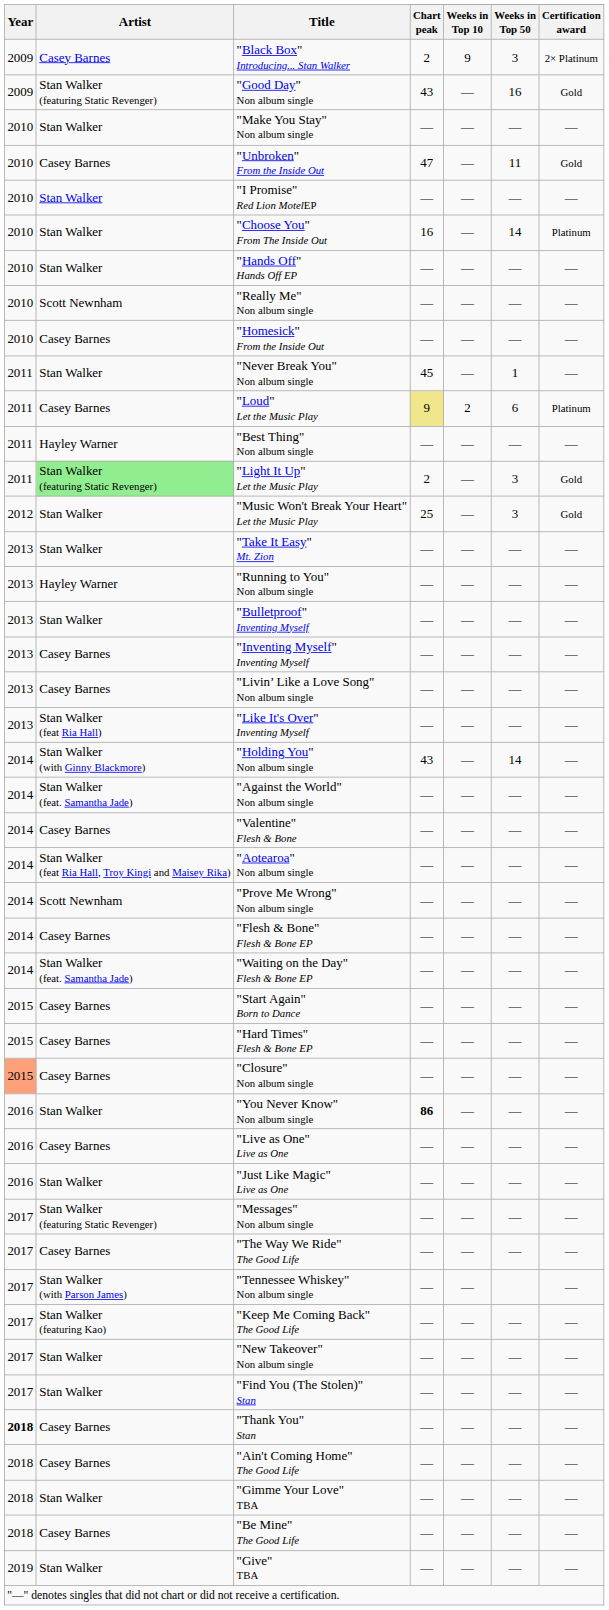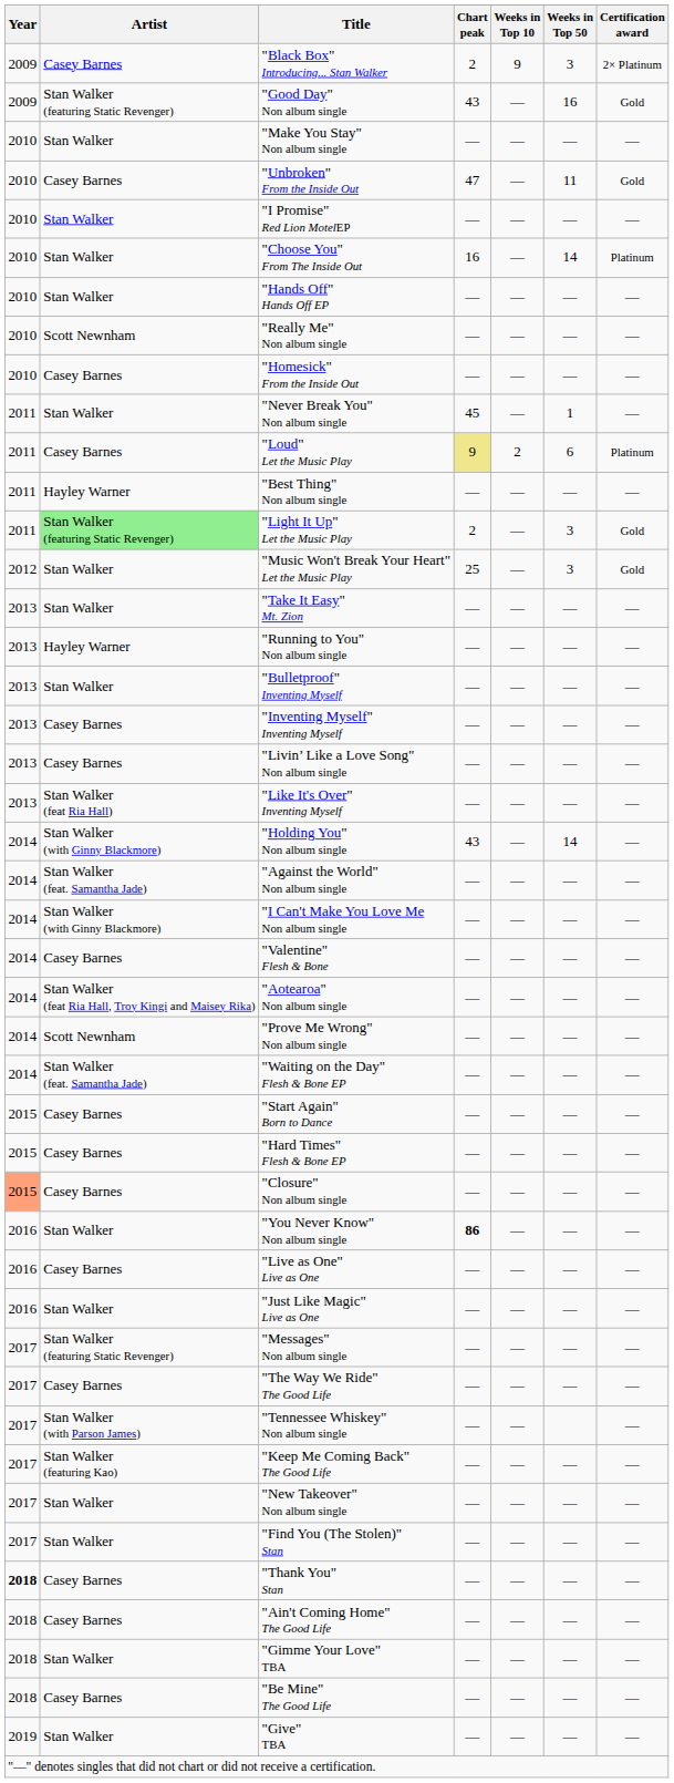 <table class="wikitable">
 <tr>
 <th rowspan="2">Year</th>
 <th rowspan="2">Artist</th>
 <th rowspan="2">Title</th>
 </tr>
 <tr>
 <th><small>Chart<br>peak</small></th>
 <th><small>Weeks in<br>Top 10</small></th>
 <th><small>Weeks in<br>Top 50</small></th>
 <th><small>Certification<br>award</small></th>
 </tr>
 <tr>
 <td>2009</td>
 <td><a href='#'>Casey Barnes</a></td>
 <td>"<a href='#'>Black Box</a>"<br><small> <em><a href='#'>Introducing... Stan Walker</a></em></small></td>
 <td style="text-align:center;">2</td>
 <td style="text-align:center;">9</td>
 <td style="text-align:center;">3</td>
 <td style="text-align:center;"><small>2× Platinum</small></td>
 </tr>
 <tr>
 <td>2009</td>
 <td>Stan Walker <br><small>(featuring Static Revenger)</small></td>
 <td>"<a href='#'>Good Day</a>"<br><small>Non album single</small></td>
 <td style="text-align:center;">43</td>
 <td style="text-align:center;">—</td>
 <td style="text-align:center;">16</td>
 <td style="text-align:center;"><small>Gold</small></td>
 </tr>
 <tr>
 <td>2010</td>
 <td>Stan Walker</td>
 <td>"Make You Stay"<br><small>Non album single</small></td>
 <td style="text-align:center;">—</td>
 <td style="text-align:center;">—</td>
 <td style="text-align:center;">—</td>
 <td style="text-align:center;">—</td>
 </tr>
 <tr>
 <td>2010</td>
 <td>Casey Barnes</td>
 <td>"<a href='#'>Unbroken</a>"<br><small> <em><a href='#'>From the Inside Out</a></em></small></td>
 <td style="text-align:center;">47</td>
 <td style="text-align:center;">—</td>
 <td style="text-align:center;">11</td>
 <td style="text-align:center;"><small>Gold</small></td>
 </tr>
 <tr>
 <td>2010</td>
 <td><a href='#'>Stan Walker</a></td>
 <td>"I Promise"<br><small><em>Red Lion Motel</em>EP</small></td>
 <td style="text-align:center;">—</td>
 <td style="text-align:center;">—</td>
 <td style="text-align:center;">—</td>
 <td style="text-align:center;">—</td>
 </tr>
 <tr>
 <td>2010</td>
 <td>Stan Walker</td>
 <td>"<a href='#'>Choose You</a>"<br><small><em>From The Inside Out</em></small></td>
 <td style="text-align:center;">16</td>
 <td style="text-align:center;">—</td>
 <td style="text-align:center;">14</td>
 <td style="text-align:center;"><small>Platinum</small></td>
 </tr>
 <tr>
 <td>2010</td>
 <td>Stan Walker</td>
 <td>"<a href='#'>Hands Off</a>"<br><small><em>Hands Off EP</em></small></td>
 <td style="text-align:center;">—</td>
 <td style="text-align:center;">—</td>
 <td style="text-align:center;">—</td>
 <td style="text-align:center;">—</td>
 </tr>
 <tr>
 <td>2010</td>
 <td>Scott Newnham</td>
 <td>"Really Me"<br><small>Non album single</small></td>
 <td style="text-align:center;">—</td>
 <td style="text-align:center;">—</td>
 <td style="text-align:center;">—</td>
 <td style="text-align:center;">—</td>
 </tr>
 <tr>
 <td>2010</td>
 <td>Casey Barnes</td>
 <td>"<a href='#'>Homesick</a>"<br><small><em>From the Inside Out</em></small></td>
 <td style="text-align:center;">—</td>
 <td style="text-align:center;">—</td>
 <td style="text-align:center;">—</td>
 <td style="text-align:center;">—</td>
 </tr>
 <tr>
 <td>2011</td>
 <td>Stan Walker</td>
 <td>"Never Break You"<br><small>Non album single</small></td>
 <td style="text-align:center;">45</td>
 <td style="text-align:center;">—</td>
 <td style="text-align:center;">1</td>
 <td style="text-align:center;">—</td>
 </tr>
 <tr>
 <td>2011</td>
 <td>Casey Barnes</td>
 <td>"<a href='#'>Loud</a>"<br><small> <em>Let the Music Play</em></small></td>
 <td style="background: khaki; text-align:center;">9</td>
 <td style="text-align:center;">2</td>
 <td style="text-align:center;">6</td>
 <td style="text-align:center;"><small>Platinum</small></td>
 </tr>
 <tr>
 <td>2011</td>
 <td>Hayley Warner</td>
 <td>"Best Thing"<br><small>Non album single</small></td>
 <td style="text-align:center;">—</td>
 <td style="text-align:center;">—</td>
 <td style="text-align:center;">—</td>
 <td style="text-align:center;">—</td>
 </tr>
 <tr>
 <td>2011</td>
 <td style="background: lightgreen;">Stan Walker <br><small>(featuring Static Revenger)</small></td>
 <td>"<a href='#'>Light It Up</a>" <br><small> <em>Let the Music Play</em></small></td>
 <td style="text-align:center;">2</td>
 <td style="text-align:center;">—</td>
 <td style="text-align:center;">3</td>
 <td style="text-align:center;"><small>Gold</small></td>
 </tr>
 <tr>
 <td>2012</td>
 <td>Stan Walker</td>
 <td>"Music Won't Break Your Heart" <br><small> <em>Let the Music Play</em></small></td>
 <td style="text-align:center;">25</td>
 <td style="text-align:center;">—</td>
 <td style="text-align:center;">3</td>
 <td style="text-align:center;"><small>Gold</small></td>
 </tr>
 <tr>
 <td>2013</td>
 <td>Stan Walker</td>
 <td>"<a href='#'>Take It Easy</a>" <br><small><em><a href='#'>Mt. Zion</a></em> </small></td>
 <td style="text-align:center;">—</td>
 <td style="text-align:center;">—</td>
 <td style="text-align:center;">—</td>
 <td style="text-align:center;">—</td>
 </tr>
 <tr>
 <td>2013</td>
 <td>Hayley Warner</td>
 <td>"Running to You"<br><small>Non album single</small></td>
 <td style="text-align:center;">—</td>
 <td style="text-align:center;">—</td>
 <td style="text-align:center;">— </td>
 <td style="text-align:center;">—</td>
 </tr>
 <tr>
 <td>2013</td>
 <td>Stan Walker</td>
 <td>"<a href='#'>Bulletproof</a>"<br><small><em><a href='#'>Inventing Myself</a></em></small></td>
 <td style="text-align:center;">—</td>
 <td style="text-align:center;">—</td>
 <td style="text-align:center;">—</td>
 <td style="text-align:center;">—</td>
 </tr>
 <tr>
 <td>2013</td>
 <td>Casey Barnes</td>
 <td>"<a href='#'>Inventing Myself</a>"<br><small><em>Inventing Myself</em></small></td>
 <td style="text-align:center;">—</td>
 <td style="text-align:center;">—</td>
 <td style="text-align:center;">—</td>
 <td style="text-align:center;">—</td>
 </tr>
 <tr>
 <td>2013</td>
 <td>Casey Barnes</td>
 <td>"Livin’ Like a Love Song"<br><small>Non album single</small></td>
 <td style="text-align:center;">—</td>
 <td style="text-align:center;">—</td>
 <td style="text-align:center;">—</td>
 <td style="text-align:center;">—</td>
 </tr>
 <tr>
 <td>2013</td>
 <td>Stan Walker<br><small>(feat <a href='#'>Ria Hall</a>)</small></td>
 <td>"<a href='#'>Like It's Over</a>" <br><small><em>Inventing Myself</em></small></td>
 <td style="text-align:center;">—</td>
 <td style="text-align:center;">—</td>
 <td style="text-align:center;">—</td>
 <td style="text-align:center;">—</td>
 </tr>
 <tr>
 <td>2014</td>
 <td>Stan Walker<br><small>(with <a href='#'>Ginny Blackmore</a>)</small></td>
 <td>"<a href='#'>Holding You</a>"<br><small>Non album single</small></td>
 <td style="text-align:center;">43</td>
 <td style="text-align:center;">—</td>
 <td style="text-align:center;">14</td>
 <td style="text-align:center;">—</td>
 </tr>
 <tr>
 <td>2014</td>
 <td>Stan Walker<br><small>(feat. <a href='#'>Samantha Jade</a>)</small></td>
 <td>"Against the World"<br><small>Non album single</small></td>
 <td style="text-align:center;">—</td>
 <td style="text-align:center;">—</td>
 <td style="text-align:center;">—</td>
 <td style="text-align:center;">—</td>
 </tr>
 <tr>
 <td>2014</td>
+<td>Stan Walker<br><small>(with Ginny Blackmore)</small></td>
+<td>"<a href='#'>I Can't Make You Love Me</a><br><small>Non album single</small></td>
+<td style="text-align:center;">—</td>
+<td style="text-align:center;">—</td>
+<td style="text-align:center;">—</td>
+<td style="text-align:center;">—</td>
+</tr>
+<tr>
+<td>2014</td>
 <td>Casey Barnes</td>
 <td>"Valentine"<br><small><em>Flesh & Bone</em></small></td>
 <td style="text-align:center;">—</td>
 <td style="text-align:center;">—</td>
 <td style="text-align:center;">—</td>
 <td style="text-align:center;">—</td>
 </tr>
 <tr>
 <td>2014</td>
 <td>Stan Walker<br><small>(feat <a href='#'>Ria Hall</a>, <a href='#'>Troy Kingi</a> and <a href='#'>Maisey Rika</a>)</small></td>
 <td>"<a href='#'>Aotearoa</a>" <br><small>Non album single</small></td>
 <td style="text-align:center;">—</td>
 <td style="text-align:center;">—</td>
 <td style="text-align:center;">—</td>
 <td style="text-align:center;">—</td>
 </tr>
 <tr>
 <td>2014</td>
 <td>Scott Newnham</td>
 <td>"Prove Me Wrong"<br><small>Non album single</small></td>
-<td style="text-align:center;">—</td>
-<td style="text-align:center;">—</td>
-<td style="text-align:center;">—</td>
-<td style="text-align:center;">—</td>
-</tr>
-<tr>
-<td>2014</td>
-<td>Casey Barnes</td>
-<td>"Flesh  & Bone"<br><small><em>Flesh & Bone EP</em></small></td>
 <td style="text-align:center;">—</td>
 <td style="text-align:center;">—</td>
 <td style="text-align:center;">—</td>
 <td style="text-align:center;">—</td>
 </tr>
 <tr>
 <td>2014</td>
 <td>Stan Walker<br><small>(feat. <a href='#'>Samantha Jade</a>)</small></td>
 <td>"Waiting on the Day"<br><small><em>Flesh & Bone EP</em></small></td>
 <td style="text-align:center;">—</td>
 <td style="text-align:center;">—</td>
 <td style="text-align:center;">—</td>
 <td style="text-align:center;">—</td>
 </tr>
 <tr>
 <td>2015</td>
 <td>Casey Barnes</td>
 <td>"Start Again"<br><small><em>Born to Dance</em></small></td>
 <td style="text-align:center;">—</td>
 <td style="text-align:center;">—</td>
 <td style="text-align:center;">—</td>
 <td style="text-align:center;">—</td>
 </tr>
 <tr>
 <td>2015</td>
 <td>Casey Barnes</td>
 <td>"Hard Times"<br><small><em>Flesh & Bone EP</em></small></td>
 <td style="text-align:center;">—</td>
 <td style="text-align:center;">—</td>
 <td style="text-align:center;">—</td>
 <td style="text-align:center;">—</td>
 </tr>
 <tr>
 <td style="background: lightsalmon;">2015</td>
 <td>Casey Barnes</td>
 <td>"Closure"<br><small>Non album single</small></td>
 <td style="text-align:center;">—</td>
 <td style="text-align:center;">—</td>
 <td style="text-align:center;">—</td>
 <td style="text-align:center;">—</td>
 </tr>
 <tr>
 <td>2016</td>
 <td>Stan Walker</td>
 <td>"You Never Know"<br><small>Non album single</small></td>
 <td style="text-align:center;"><strong>86</strong></td>
 <td style="text-align:center;">—</td>
 <td style="text-align:center;">—</td>
 <td style="text-align:center;">—</td>
 </tr>
 <tr>
 <td>2016</td>
 <td>Casey Barnes</td>
 <td>"Live as One"<br><small><em>Live as One</em></small></td>
 <td style="text-align:center;">—</td>
 <td style="text-align:center;">—</td>
 <td style="text-align:center;">—</td>
 <td style="text-align:center;">—</td>
 </tr>
 <tr>
 <td>2016</td>
 <td>Stan Walker</td>
 <td>"Just Like Magic"<br><small><em>Live as One</em></small></td>
 <td style="text-align:center;">—</td>
 <td style="text-align:center;">—</td>
 <td style="text-align:center;">—</td>
 <td style="text-align:center;">—</td>
 </tr>
 <tr>
 <td>2017</td>
 <td>Stan Walker <br><small>(featuring Static Revenger)</small></td>
 <td>"Messages"<br><small>Non album single</small></td>
 <td style="text-align:center;">—</td>
 <td style="text-align:center;">—</td>
 <td style="text-align:center;">—</td>
 <td style="text-align:center;">—</td>
 </tr>
 <tr>
 <td>2017</td>
 <td>Casey Barnes</td>
 <td>"The Way We Ride"<br><small><em>The Good Life</em></small></td>
 <td style="text-align:center;">—</td>
 <td style="text-align:center;">—</td>
 <td style="text-align:center;">—</td>
 <td style="text-align:center;">—</td>
 </tr>
 <tr>
 <td>2017</td>
 <td>Stan Walker<br><small>(with <a href='#'>Parson James</a>)</small></td>
 <td>"Tennessee Whiskey"<br><small>Non album single</small></td>
 <td style="text-align:center;">—</td>
 <td style="text-align:center;">—</td>
 <td style="text-align:center;"></td>
 <td style="text-align:center;">—</td>
 </tr>
 <tr>
 <td>2017</td>
 <td>Stan Walker<br><small>(featuring Kao)</small></td>
 <td>"Keep Me Coming Back"<br><small><em>The Good Life</em></small></td>
 <td style="text-align:center;">—</td>
 <td style="text-align:center;">—</td>
 <td style="text-align:center;">—</td>
 <td style="text-align:center;">—</td>
 </tr>
 <tr>
 <td>2017</td>
 <td>Stan Walker</td>
 <td>"New Takeover"<br><small>Non album single</small></td>
 <td style="text-align:center;">—</td>
 <td style="text-align:center;">—</td>
 <td style="text-align:center;">—</td>
 <td style="text-align:center;">—</td>
 </tr>
 <tr>
 <td>2017</td>
 <td>Stan Walker</td>
 <td>"Find You (The Stolen)"<br><small><em><a href='#'>Stan</a></em></small></td>
 <td style="text-align:center;">—</td>
 <td style="text-align:center;">—</td>
 <td style="text-align:center;">—</td>
 <td style="text-align:center;">—</td>
 </tr>
 <tr>
 <td><strong>2018</strong></td>
 <td>Casey Barnes</td>
 <td>"Thank You"<br><small><em>Stan</em></small></td>
 <td style="text-align:center;">—</td>
 <td style="text-align:center;">—</td>
 <td style="text-align:center;">—</td>
 <td style="text-align:center;">—</td>
 </tr>
 <tr>
 <td>2018</td>
 <td>Casey Barnes</td>
 <td>"Ain't Coming Home"<br><small><em>The Good Life</em></small></td>
 <td style="text-align:center;">—</td>
 <td style="text-align:center;">—</td>
 <td style="text-align:center;">—</td>
 <td style="text-align:center;">—</td>
 </tr>
 <tr>
 <td>2018</td>
 <td>Stan Walker</td>
 <td>"Gimme Your Love"<br><small>TBA</small></td>
 <td style="text-align:center;">—</td>
 <td style="text-align:center;">—</td>
 <td style="text-align:center;">—</td>
 <td style="text-align:center;">—</td>
 </tr>
 <tr>
 <td>2018</td>
 <td>Casey Barnes</td>
 <td>"Be Mine"<br><small><em>The Good Life</em></small></td>
 <td style="text-align:center;">—</td>
 <td style="text-align:center;">—</td>
 <td style="text-align:center;">—</td>
 <td style="text-align:center;">—</td>
 </tr>
 <tr>
 <td>2019</td>
 <td>Stan Walker</td>
 <td>"Give"<br><small>TBA</small></td>
 <td style="text-align:center;">—</td>
 <td style="text-align:center;">—</td>
 <td style="text-align:center;">—</td>
 <td style="text-align:center;">—</td>
 </tr>
 <tr>
 <td colspan="7" style="font-size:90%" style="text-align:center;">"—" denotes singles that did not chart or did not receive a certification.</td>
 </tr>
 </table>
